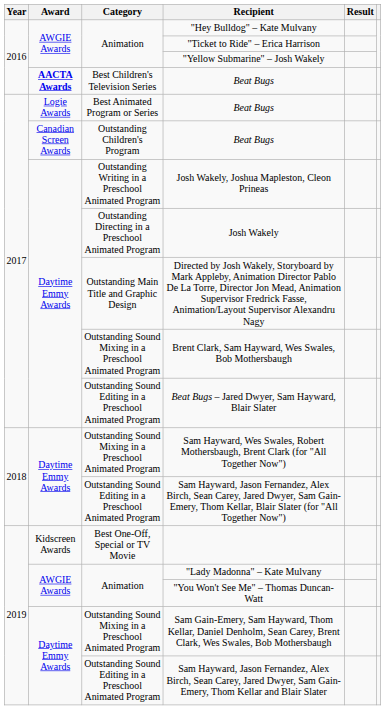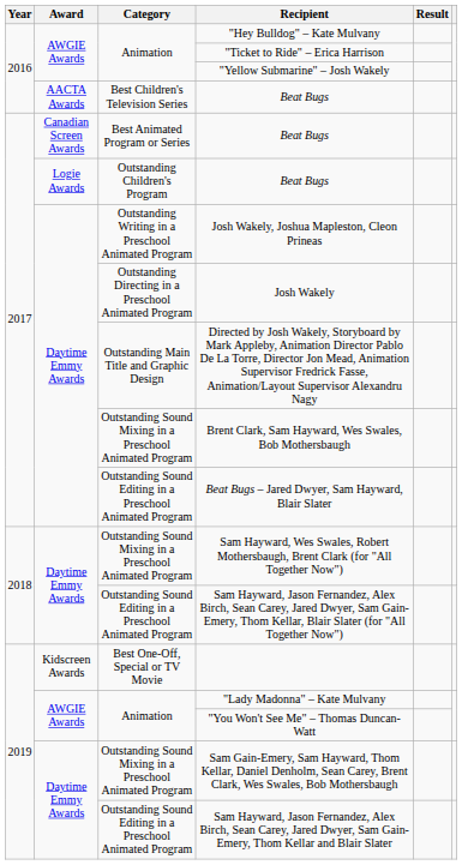 <table class="wikitable plainrowheaders" style=text-align:center>
 <tr>
 <th scope="col">Year</th>
 <th scope="col">Award</th>
 <th scope="col">Category</th>
 <th scope="col">Recipient</th>
 <th scope="col">Result</th>
 <th scope="col"></th>
 </tr>
 <tr>
 <td rowspan="4">2016</td>
 <td rowspan="3"><a href='#'>AWGIE Awards</a></td>
 <td rowspan="3">Animation</td>
 <td>"Hey Bulldog" – Kate Mulvany</td>
 <td></td>
 <td rowspan="3"></td>
 </tr>
 <tr>
 <td>"Ticket to Ride" – Erica Harrison</td>
 <td></td>
 </tr>
 <tr>
 <td>"Yellow Submarine" – Josh Wakely</td>
 <td></td>
 </tr>
 <tr>
-<td><strong><a href='#'>AACTA Awards</a></strong></td>
+<td><a href='#'>AACTA Awards</a></td>
 <td>Best Children's Television Series</td>
 <td><em>Beat Bugs</em></td>
 <td></td>
 <td></td>
 </tr>
 <tr>
 <td rowspan="7">2017</td>
-<td><a href='#'>Logie Awards</a></td>
+<td><a href='#'>Canadian Screen Awards</a></td>
 <td>Best Animated Program or Series</td>
 <td><em>Beat Bugs</em></td>
 <td></td>
 <td></td>
 </tr>
 <tr>
-<td><a href='#'>Canadian Screen Awards</a></td>
+<td><a href='#'>Logie Awards</a></td>
 <td>Outstanding Children's Program</td>
 <td><em>Beat Bugs</em></td>
 <td></td>
 <td></td>
 </tr>
 <tr>
 <td rowspan="5"><a href='#'>Daytime Emmy Awards</a></td>
 <td>Outstanding Writing in a Preschool Animated Program</td>
 <td>Josh Wakely, Joshua Mapleston, Cleon Prineas</td>
 <td></td>
 <td></td>
 </tr>
 <tr>
 <td>Outstanding Directing in a Preschool Animated Program</td>
 <td>Josh Wakely</td>
 <td></td>
 <td></td>
 </tr>
 <tr>
 <td>Outstanding Main Title and Graphic Design</td>
 <td>Directed by<strong> </strong>Josh Wakely, Storyboard by<strong> </strong>Mark Appleby, Animation Director Pablo De La Torre, Director Jon Mead, Animation Supervisor Fredrick Fasse, Animation/Layout Supervisor Alexandru Nagy</td>
 <td></td>
 <td></td>
 </tr>
 <tr>
 <td>Outstanding Sound Mixing in a Preschool Animated Program</td>
 <td>Brent Clark, Sam Hayward, Wes Swales, Bob Mothersbaugh</td>
 <td></td>
 <td></td>
 </tr>
 <tr>
 <td>Outstanding Sound Editing in a Preschool Animated Program</td>
 <td><em>Beat Bugs</em> – Jared Dwyer, Sam Hayward, Blair Slater</td>
 <td></td>
 <td></td>
 </tr>
 <tr>
 <td rowspan="2">2018</td>
 <td rowspan="2"><a href='#'>Daytime Emmy Awards</a></td>
 <td>Outstanding Sound Mixing in a Preschool Animated Program</td>
 <td>Sam Hayward, Wes Swales, Robert Mothersbaugh, Brent Clark (for "All Together Now")</td>
 <td></td>
 <td></td>
 </tr>
 <tr>
 <td>Outstanding Sound Editing in a Preschool Animated Program</td>
 <td>Sam Hayward, Jason Fernandez, Alex Birch, Sean Carey, Jared Dwyer, Sam Gain-Emery, Thom Kellar, Blair Slater (for "All Together Now")</td>
 <td></td>
 </tr>
 <tr>
 <td rowspan="5">2019</td>
 <td rowspan="1">Kidscreen Awards</td>
 <td>Best One-Off, Special or TV Movie</td>
 <td></td>
 <td></td>
 <td></td>
 </tr>
 <tr>
 <td rowspan="2"><a href='#'>AWGIE Awards</a></td>
 <td rowspan="2">Animation</td>
 <td>"Lady Madonna" – Kate Mulvany</td>
 <td></td>
 <td rowspan="2"></td>
 </tr>
 <tr>
 <td>"You Won't See Me" – Thomas Duncan-Watt</td>
 <td></td>
 </tr>
 <tr>
 <td rowspan="2"><a href='#'>Daytime Emmy Awards</a></td>
 <td>Outstanding Sound Mixing in a Preschool Animated Program</td>
 <td>Sam Gain-Emery, Sam Hayward, Thom Kellar, Daniel Denholm, Sean Carey, Brent Clark, Wes Swales, Bob Mothersbaugh</td>
 <td></td>
 <td></td>
 </tr>
 <tr>
 <td>Outstanding Sound Editing in a Preschool Animated Program</td>
 <td>Sam Hayward, Jason Fernandez, Alex Birch, Sean Carey, Jared Dwyer, Sam Gain-Emery, Thom Kellar and Blair Slater</td>
 <td></td>
 <td></td>
 </tr>
 </table>
